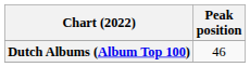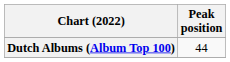 <table class="wikitable sortable plainrowheaders" style="text-align:center">
 <tr>
 <th scope="col">Chart (2022)</th>
 <th scope="col">Peak<br>position</th>
 </tr>
 <tr>
 </tr>
 <tr>
 </tr>
 <tr>
 <th scope="row">Dutch Albums (<a href='#'>Album Top 100</a>)</th>
-<td>46</td>
+<td>44</td>
 </tr>
 <tr>
 </tr>
 <tr>
 </tr>
 <tr>
 </tr>
 <tr>
 </tr>
 </table>
